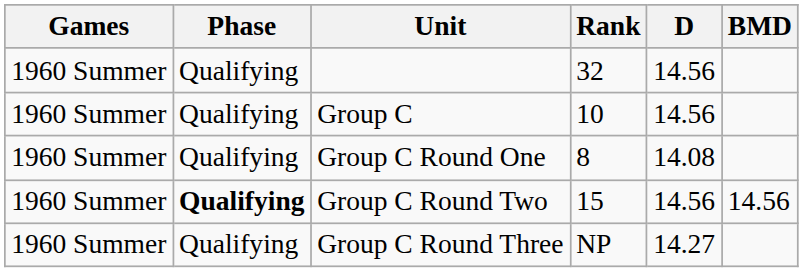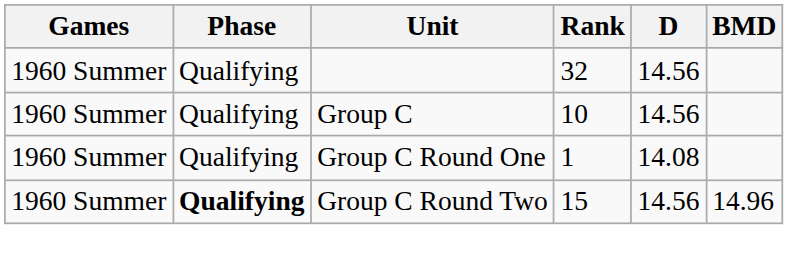 <table class="wikitable">
 <tr>
 <th>Games</th>
 <th>Phase</th>
 <th>Unit</th>
 <th>Rank</th>
 <th>D</th>
 <th>BMD</th>
 </tr>
 <tr>
 <td>1960 Summer</td>
 <td>Qualifying</td>
 <td></td>
 <td>32</td>
 <td>14.56</td>
 <td></td>
 </tr>
 <tr>
 <td>1960 Summer</td>
 <td>Qualifying</td>
 <td>Group C</td>
 <td>10</td>
 <td>14.56</td>
 <td></td>
 </tr>
 <tr>
 <td>1960 Summer</td>
 <td>Qualifying</td>
 <td>Group C Round One</td>
-<td>8</td>
+<td>1</td>
 <td>14.08</td>
 <td></td>
 </tr>
 <tr>
 <td>1960 Summer</td>
 <td><strong>Qualifying</strong></td>
 <td>Group C Round Two</td>
 <td>15</td>
 <td>14.56</td>
-<td>14.56</td>
-</tr>
-<tr>
-<td>1960 Summer</td>
-<td>Qualifying</td>
-<td>Group C Round Three</td>
-<td>NP</td>
-<td>14.27</td>
-<td></td>
+<td>14.96</td>
 </tr>
 </table>
